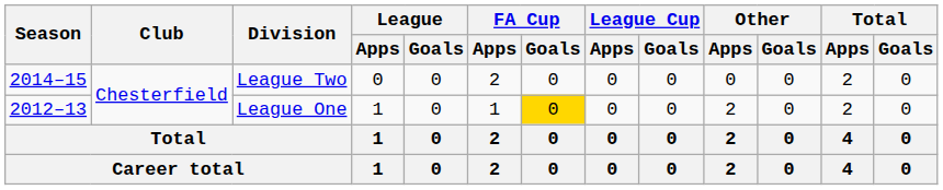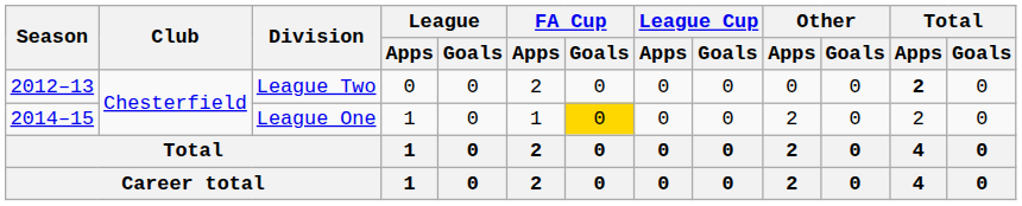 <table class="wikitable" style="text-align:center;">
 <tr>
 <th rowspan="2">Season</th>
 <th rowspan="2">Club</th>
 <th rowspan="2">Division</th>
 <th colspan="2">League</th>
 <th colspan="2"><a href='#'>FA Cup</a></th>
 <th colspan="2"><a href='#'>League Cup</a></th>
 <th colspan="2">Other</th>
 <th colspan="2">Total</th>
 </tr>
 <tr>
 <th>Apps</th>
 <th>Goals</th>
 <th>Apps</th>
 <th>Goals</th>
 <th>Apps</th>
 <th>Goals</th>
 <th>Apps</th>
 <th>Goals</th>
 <th>Apps</th>
 <th>Goals</th>
 </tr>
 <tr>
-<td><a href='#'>2014–15</a></td>
+<td><a href='#'>2012–13</a></td>
 <td rowspan="2"><a href='#'>Chesterfield</a></td>
 <td><a href='#'>League Two</a></td>
 <td>0</td>
 <td>0</td>
 <td>2</td>
 <td>0</td>
 <td>0</td>
 <td>0</td>
 <td>0</td>
 <td>0</td>
-<td>2</td>
+<td><strong>2</strong></td>
 <td>0</td>
 </tr>
 <tr>
-<td><a href='#'>2012–13</a></td>
+<td><a href='#'>2014–15</a></td>
 <td><a href='#'>League One</a></td>
 <td>1</td>
 <td>0</td>
 <td>1</td>
 <td style="background: gold;">0</td>
 <td>0</td>
 <td>0</td>
 <td>2</td>
 <td>0</td>
 <td>2</td>
 <td>0</td>
 </tr>
 <tr>
 <th colspan="3">Total</th>
 <th>1</th>
 <th>0</th>
 <th>2</th>
 <th>0</th>
 <th>0</th>
 <th>0</th>
 <th>2</th>
 <th>0</th>
 <th>4</th>
 <th>0</th>
 </tr>
 <tr>
 <th colspan="3">Career total</th>
 <th>1</th>
 <th>0</th>
 <th>2</th>
 <th>0</th>
 <th>0</th>
 <th>0</th>
 <th>2</th>
 <th>0</th>
 <th>4</th>
 <th>0</th>
 </tr>
 </table>
